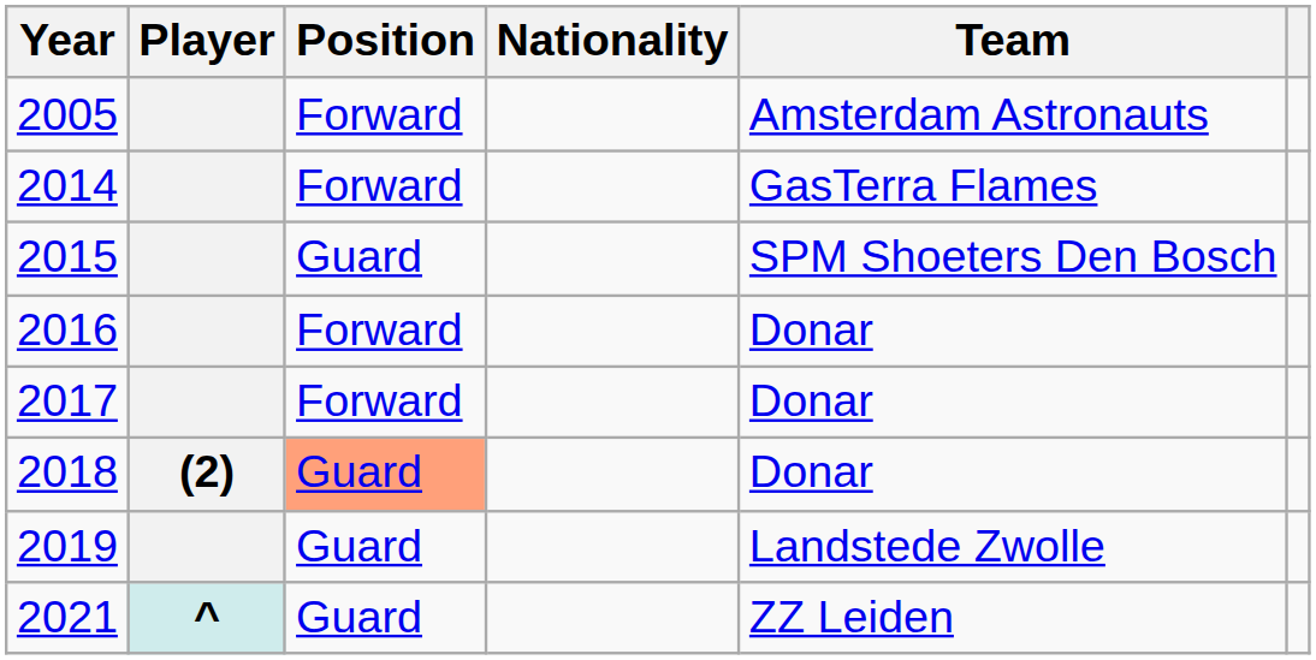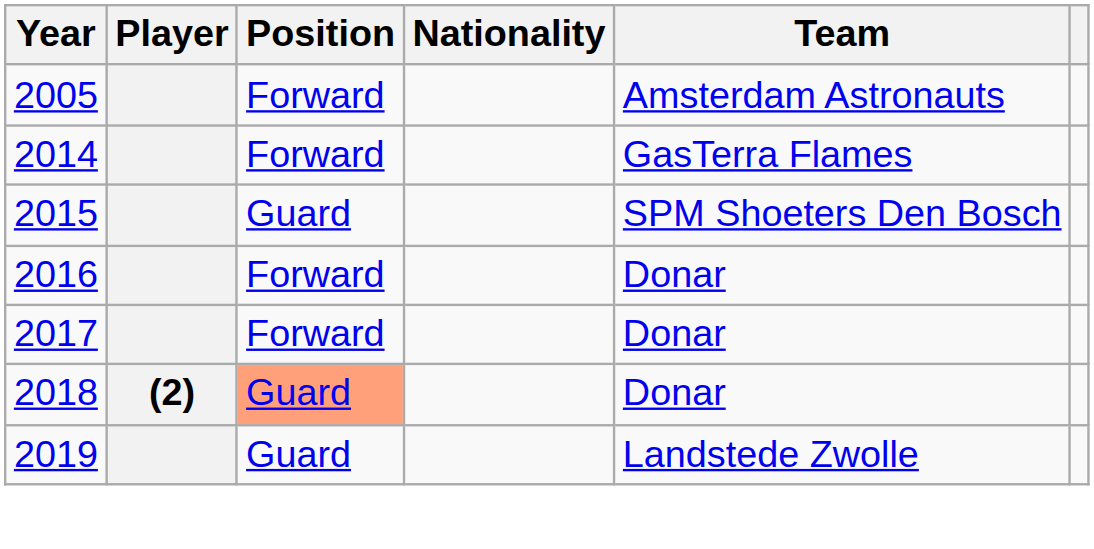 <table class="wikitable plainrowheaders sortable" summary="Season (sortable), Player (sortable), Position (sortable), Team (sortable), and References">
 <tr>
 <th scope="col">Year</th>
 <th scope="col">Player</th>
 <th scope="col">Position</th>
 <th scope="col">Nationality</th>
 <th scope="col">Team</th>
 <th scope="col" class="unsortable"></th>
 </tr>
 <tr>
 <td><a href='#'>2005</a></td>
 <th scope="row"></th>
 <td><a href='#'>Forward</a></td>
 <td></td>
 <td><a href='#'>Amsterdam Astronauts</a></td>
 <td align=center></td>
 </tr>
 <tr>
 <td><a href='#'>2014</a></td>
 <th scope="row"></th>
 <td><a href='#'>Forward</a></td>
 <td></td>
 <td><a href='#'>GasTerra Flames</a></td>
 <td></td>
 </tr>
 <tr>
 <td><a href='#'>2015</a></td>
 <th scope="row"></th>
 <td><a href='#'>Guard</a></td>
 <td></td>
 <td><a href='#'>SPM Shoeters Den Bosch</a></td>
 <td></td>
 </tr>
 <tr>
 <td><a href='#'>2016</a></td>
 <th scope="row"></th>
 <td><a href='#'>Forward</a></td>
 <td></td>
 <td><a href='#'>Donar</a></td>
 <td></td>
 </tr>
 <tr>
 <td><a href='#'>2017</a></td>
 <th scope="row"></th>
 <td><a href='#'>Forward</a></td>
 <td></td>
 <td><a href='#'>Donar</a></td>
 <td></td>
 </tr>
 <tr>
 <td><a href='#'>2018</a></td>
 <th scope="row"> (2)</th>
 <td style="background: lightsalmon;"><a href='#'>Guard</a></td>
 <td></td>
 <td><a href='#'>Donar</a></td>
 <td align=center></td>
 </tr>
 <tr>
 <td><a href='#'>2019</a></td>
 <th scope="row"></th>
 <td><a href='#'>Guard</a></td>
 <td></td>
 <td><a href='#'>Landstede Zwolle</a></td>
 <td align=center></td>
 </tr>
-<tr>
-<td><a href='#'>2021</a></td>
-<th scope="row" style="background:#cfecec;">^</th>
-<td><a href='#'>Guard</a></td>
-<td></td>
-<td><a href='#'>ZZ Leiden</a></td>
-<td align=center></td>
-</tr>
 </table>
